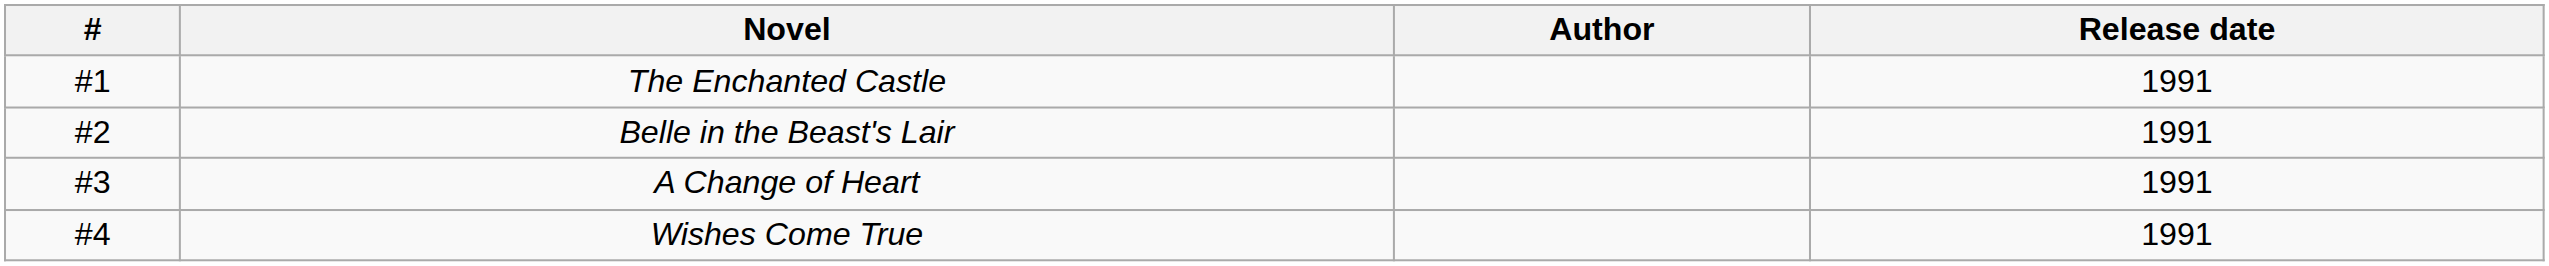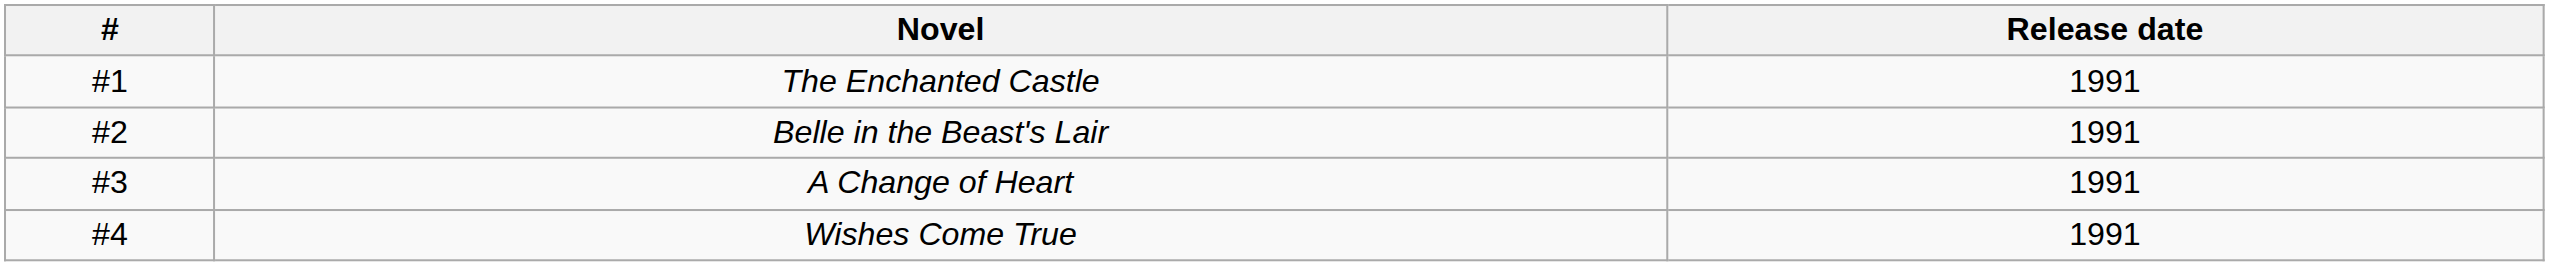 <table class="wikitable sortable" width="100%" border="1" style="font-size: 100%; text-align:center">
 <tr>
 <th>#</th>
 <th>Novel</th>
-<th>Author</th>
 <th>Release date</th>
 </tr>
 <tr>
 <td>#1</td>
 <td><em>The Enchanted Castle</em></td>
-<td></td>
 <td>1991</td>
 </tr>
 <tr>
 <td>#2</td>
 <td><em>Belle in the Beast's Lair</em></td>
-<td></td>
 <td>1991</td>
 </tr>
 <tr>
 <td>#3</td>
 <td><em>A Change of Heart</em></td>
-<td></td>
 <td>1991</td>
 </tr>
 <tr>
 <td>#4</td>
 <td><em>Wishes Come True</em></td>
-<td></td>
 <td>1991</td>
 </tr>
 </table>
